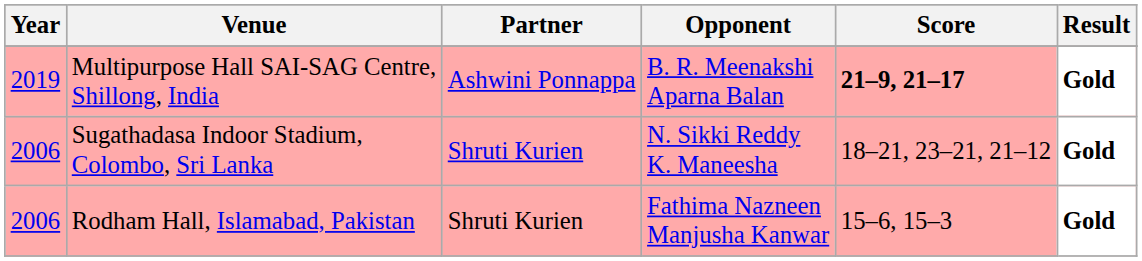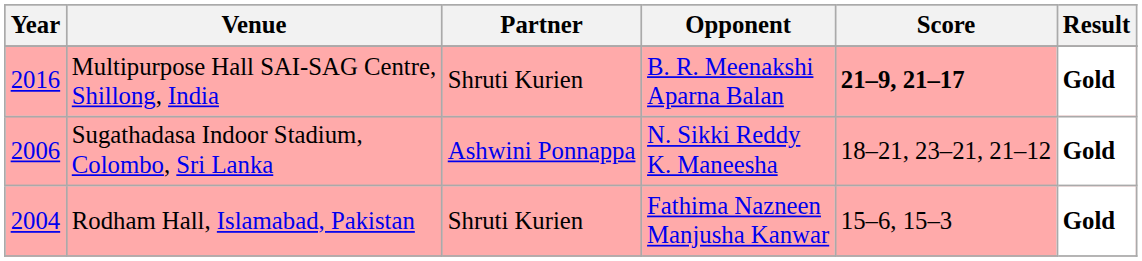 <table class="sortable wikitable" style="font-size: 90%;">
 <tr>
 <th>Year</th>
 <th>Venue</th>
 <th>Partner</th>
 <th>Opponent</th>
 <th>Score</th>
 <th>Result</th>
 </tr>
 <tr>
 </tr>
 <tr style="background:#FFAAAA">
-<td align="center"><a href='#'>2019</a></td>
+<td align="center"><a href='#'>2016</a></td>
 <td align="left">Multipurpose Hall SAI-SAG Centre,<br><a href='#'>Shillong</a>, <a href='#'>India</a></td>
-<td align="left"> <a href='#'>Ashwini Ponnappa</a></td>
+<td align="left"> Shruti Kurien</td>
 <td align="left"> <a href='#'>B. R. Meenakshi</a> <br>  <a href='#'>Aparna Balan</a></td>
 <td align="left"><strong>21–9, 21–17</strong></td>
 <td style="text-align:left; background:white"> <strong>Gold</strong></td>
 </tr>
 <tr style="background:#FFAAAA">
 <td align="center"><a href='#'>2006</a></td>
 <td align="left">Sugathadasa Indoor Stadium,<br><a href='#'>Colombo</a>, <a href='#'>Sri Lanka</a></td>
-<td align="left"> <a href='#'>Shruti Kurien</a></td>
+<td align="left"> <a href='#'>Ashwini Ponnappa</a></td>
 <td align="left"> <a href='#'>N. Sikki Reddy</a> <br>  <a href='#'>K. Maneesha</a></td>
 <td align="left">18–21, 23–21, 21–12</td>
 <td style="text-align:left; background:white"> <strong>Gold</strong></td>
 </tr>
 <tr style="background:#FFAAAA">
-<td align="center"><a href='#'>2006</a></td>
+<td align="center"><a href='#'>2004</a></td>
 <td align="left">Rodham Hall, <a href='#'>Islamabad, Pakistan</a></td>
 <td align="left"> Shruti Kurien</td>
 <td align="left"> <a href='#'>Fathima Nazneen</a> <br>  <a href='#'>Manjusha Kanwar</a></td>
 <td align="left">15–6, 15–3</td>
 <td style="text-align:left; background:white"> <strong>Gold</strong></td>
 </tr>
 </table>
